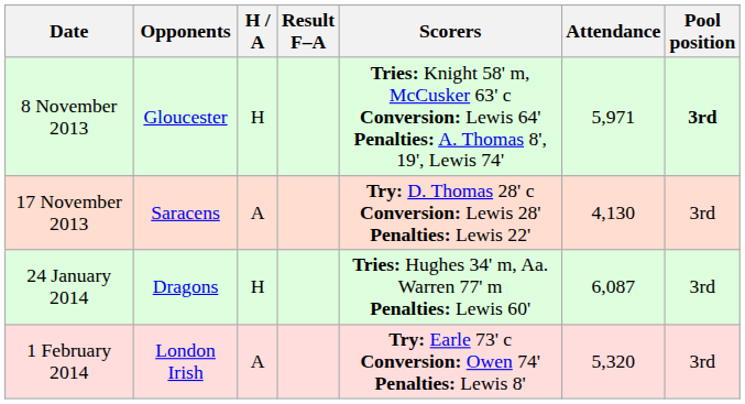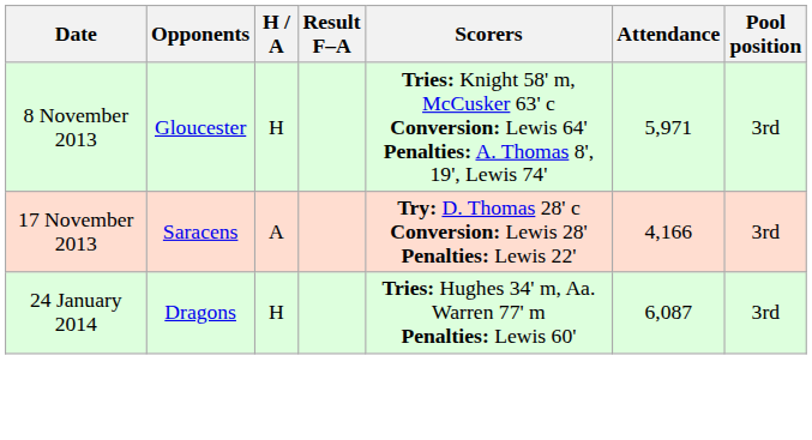 <table class="wikitable" style="text-align:center">
 <tr>
 <th>Date</th>
 <th>Opponents</th>
 <th>H / A</th>
 <th>Result<br>F–A</th>
 <th>Scorers</th>
 <th>Attendance</th>
 <th>Pool<br>position</th>
 </tr>
 <tr bgcolor="ddffdd">
 <td>8 November 2013</td>
 <td><a href='#'>Gloucester</a></td>
 <td>H</td>
 <td></td>
 <td><strong>Tries:</strong> Knight 58' m, <a href='#'>McCusker</a> 63' c<br><strong>Conversion:</strong> Lewis 64'<br><strong>Penalties:</strong> <a href='#'>A. Thomas</a> 8', 19', Lewis 74'</td>
 <td>5,971</td>
-<td><strong>3rd</strong></td>
+<td>3rd</td>
 </tr>
 <tr bgcolor="ffddddd">
 <td>17 November 2013</td>
 <td><a href='#'>Saracens</a></td>
 <td>A</td>
 <td></td>
 <td><strong>Try:</strong> <a href='#'>D. Thomas</a> 28' c<br><strong>Conversion:</strong> Lewis 28'<br><strong>Penalties:</strong> Lewis 22'</td>
-<td>4,130</td>
+<td>4,166</td>
 <td>3rd</td>
 </tr>
 <tr bgcolor="ddffdd">
 <td>24 January 2014</td>
 <td><a href='#'>Dragons</a></td>
 <td>H</td>
 <td></td>
 <td><strong>Tries:</strong> Hughes 34' m, Aa. Warren 77' m<br><strong>Penalties:</strong> Lewis 60'</td>
 <td>6,087</td>
 <td>3rd</td>
 </tr>
-<tr bgcolor="ffdddd">
-<td>1 February 2014</td>
-<td><a href='#'>London Irish</a></td>
-<td>A</td>
-<td></td>
-<td><strong>Try:</strong> <a href='#'>Earle</a> 73' c<br><strong>Conversion:</strong> <a href='#'>Owen</a> 74'<br><strong>Penalties:</strong> Lewis 8'</td>
-<td>5,320</td>
-<td>3rd</td>
-</tr>
 </table>
